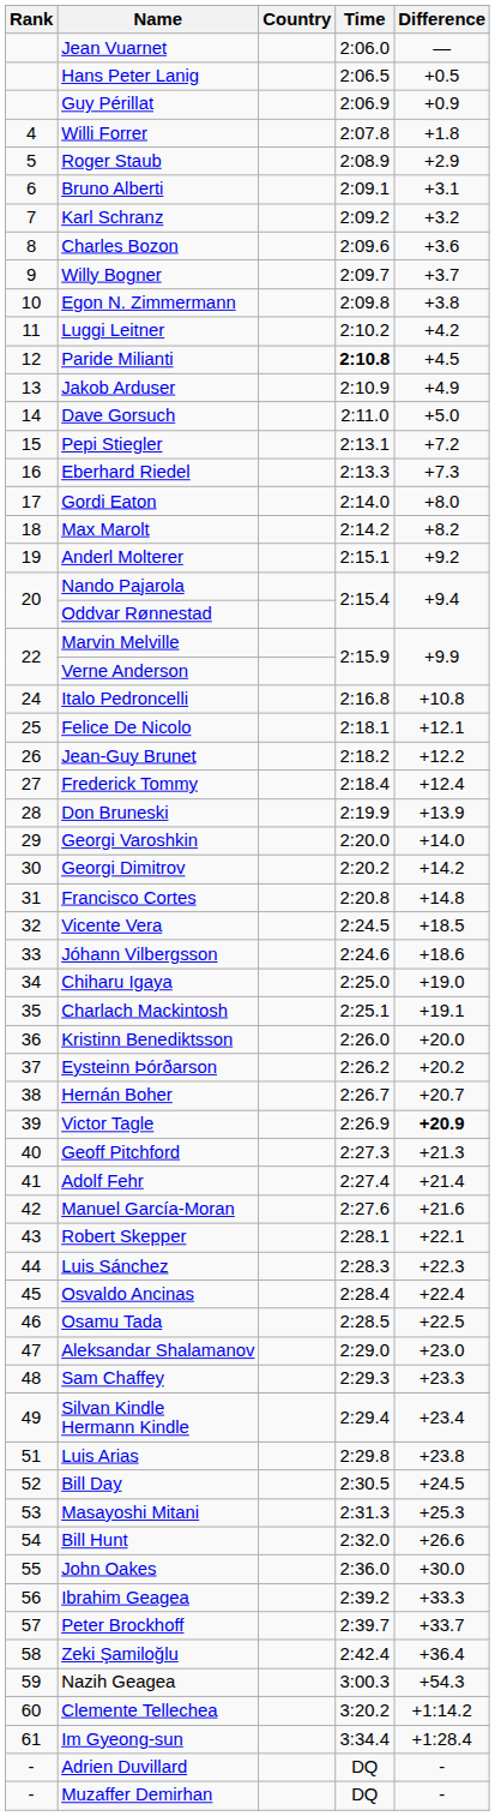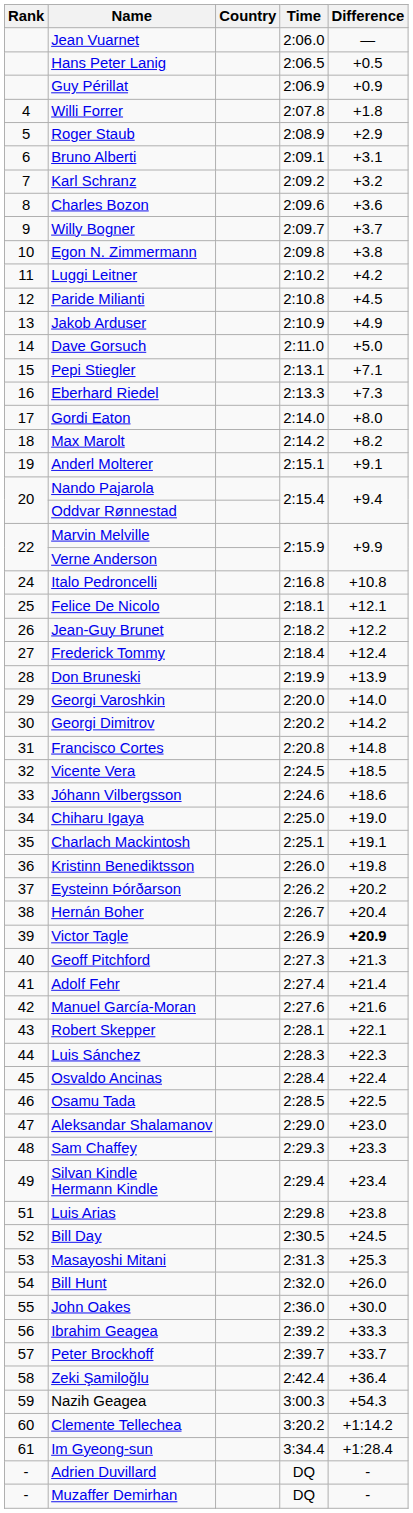 <table class="wikitable sortable" style="text-align:center">
 <tr>
 <th>Rank</th>
 <th>Name</th>
 <th>Country</th>
 <th>Time</th>
 <th>Difference</th>
 </tr>
 <tr>
 <td></td>
 <td align=left><a href='#'>Jean Vuarnet</a></td>
 <td align=left></td>
 <td>2:06.0</td>
 <td>—</td>
 </tr>
 <tr>
 <td></td>
 <td align=left><a href='#'>Hans Peter Lanig</a></td>
 <td align=left></td>
 <td>2:06.5</td>
 <td>+0.5</td>
 </tr>
 <tr>
 <td></td>
 <td align=left><a href='#'>Guy Périllat</a></td>
 <td align=left></td>
 <td>2:06.9</td>
 <td>+0.9</td>
 </tr>
 <tr>
 <td>4</td>
 <td align=left><a href='#'>Willi Forrer</a></td>
 <td align=left></td>
 <td>2:07.8</td>
 <td>+1.8</td>
 </tr>
 <tr>
 <td>5</td>
 <td align=left><a href='#'>Roger Staub</a></td>
 <td align=left></td>
 <td>2:08.9</td>
 <td>+2.9</td>
 </tr>
 <tr>
 <td>6</td>
 <td align=left><a href='#'>Bruno Alberti</a></td>
 <td align=left></td>
 <td>2:09.1</td>
 <td>+3.1</td>
 </tr>
 <tr>
 <td>7</td>
 <td align=left><a href='#'>Karl Schranz</a></td>
 <td align=left></td>
 <td>2:09.2</td>
 <td>+3.2</td>
 </tr>
 <tr>
 <td>8</td>
 <td align=left><a href='#'>Charles Bozon</a></td>
 <td align=left></td>
 <td>2:09.6</td>
 <td>+3.6</td>
 </tr>
 <tr>
 <td>9</td>
 <td align=left><a href='#'>Willy Bogner</a></td>
 <td align=left></td>
 <td>2:09.7</td>
 <td>+3.7</td>
 </tr>
 <tr>
 <td>10</td>
 <td align=left><a href='#'>Egon N. Zimmermann</a></td>
 <td align=left></td>
 <td>2:09.8</td>
 <td>+3.8</td>
 </tr>
 <tr>
 <td>11</td>
 <td align=left><a href='#'>Luggi Leitner</a></td>
 <td align=left></td>
 <td>2:10.2</td>
 <td>+4.2</td>
 </tr>
 <tr>
 <td>12</td>
 <td align=left><a href='#'>Paride Milianti</a></td>
 <td align=left></td>
-<td><strong>2:10.8</strong></td>
+<td>2:10.8</td>
 <td>+4.5</td>
 </tr>
 <tr>
 <td>13</td>
 <td align=left><a href='#'>Jakob Arduser</a></td>
 <td align=left></td>
 <td>2:10.9</td>
 <td>+4.9</td>
 </tr>
 <tr>
 <td>14</td>
 <td align=left><a href='#'>Dave Gorsuch</a></td>
 <td align=left></td>
 <td>2:11.0</td>
 <td>+5.0</td>
 </tr>
 <tr>
 <td>15</td>
 <td align=left><a href='#'>Pepi Stiegler</a></td>
 <td align=left></td>
 <td>2:13.1</td>
-<td>+7.2</td>
+<td>+7.1</td>
 </tr>
 <tr>
 <td>16</td>
 <td align=left><a href='#'>Eberhard Riedel</a></td>
 <td align=left></td>
 <td>2:13.3</td>
 <td>+7.3</td>
 </tr>
 <tr>
 <td>17</td>
 <td align=left><a href='#'>Gordi Eaton</a></td>
 <td align=left></td>
 <td>2:14.0</td>
 <td>+8.0</td>
 </tr>
 <tr>
 <td>18</td>
 <td align=left><a href='#'>Max Marolt</a></td>
 <td align=left></td>
 <td>2:14.2</td>
 <td>+8.2</td>
 </tr>
 <tr>
 <td>19</td>
 <td align=left><a href='#'>Anderl Molterer</a></td>
 <td align=left></td>
 <td>2:15.1</td>
-<td>+9.2</td>
+<td>+9.1</td>
 </tr>
 <tr>
 <td rowspan=2>20</td>
 <td align=left><a href='#'>Nando Pajarola</a></td>
 <td align=left></td>
 <td rowspan=2>2:15.4</td>
 <td rowspan=2>+9.4</td>
 </tr>
 <tr>
 <td align=left><a href='#'>Oddvar Rønnestad</a></td>
 <td align=left></td>
 </tr>
 <tr>
 <td rowspan=2>22</td>
 <td align=left><a href='#'>Marvin Melville</a></td>
 <td align=left></td>
 <td rowspan=2>2:15.9</td>
 <td rowspan=2>+9.9</td>
 </tr>
 <tr>
 <td align=left><a href='#'>Verne Anderson</a></td>
 <td align=left></td>
 </tr>
 <tr>
 <td>24</td>
 <td align=left><a href='#'>Italo Pedroncelli</a></td>
 <td align=left></td>
 <td>2:16.8</td>
 <td>+10.8</td>
 </tr>
 <tr>
 <td>25</td>
 <td align=left><a href='#'>Felice De Nicolo</a></td>
 <td align=left></td>
 <td>2:18.1</td>
 <td>+12.1</td>
 </tr>
 <tr>
 <td>26</td>
 <td align=left><a href='#'>Jean-Guy Brunet</a></td>
 <td align=left></td>
 <td>2:18.2</td>
 <td>+12.2</td>
 </tr>
 <tr>
 <td>27</td>
 <td align=left><a href='#'>Frederick Tommy</a></td>
 <td align=left></td>
 <td>2:18.4</td>
 <td>+12.4</td>
 </tr>
 <tr>
 <td>28</td>
 <td align=left><a href='#'>Don Bruneski</a></td>
 <td align=left></td>
 <td>2:19.9</td>
 <td>+13.9</td>
 </tr>
 <tr>
 <td>29</td>
 <td align=left><a href='#'>Georgi Varoshkin</a></td>
 <td align=left></td>
 <td>2:20.0</td>
 <td>+14.0</td>
 </tr>
 <tr>
 <td>30</td>
 <td align=left><a href='#'>Georgi Dimitrov</a></td>
 <td align=left></td>
 <td>2:20.2</td>
 <td>+14.2</td>
 </tr>
 <tr>
 <td>31</td>
 <td align=left><a href='#'>Francisco Cortes</a></td>
 <td align=left></td>
 <td>2:20.8</td>
 <td>+14.8</td>
 </tr>
 <tr>
 <td>32</td>
 <td align=left><a href='#'>Vicente Vera</a></td>
 <td align=left></td>
 <td>2:24.5</td>
 <td>+18.5</td>
 </tr>
 <tr>
 <td>33</td>
 <td align=left><a href='#'>Jóhann Vilbergsson</a></td>
 <td align=left></td>
 <td>2:24.6</td>
 <td>+18.6</td>
 </tr>
 <tr>
 <td>34</td>
 <td align=left><a href='#'>Chiharu Igaya</a></td>
 <td align=left></td>
 <td>2:25.0</td>
 <td>+19.0</td>
 </tr>
 <tr>
 <td>35</td>
 <td align=left><a href='#'>Charlach Mackintosh</a></td>
 <td align=left></td>
 <td>2:25.1</td>
 <td>+19.1</td>
 </tr>
 <tr>
 <td>36</td>
 <td align=left><a href='#'>Kristinn Benediktsson</a></td>
 <td align=left></td>
 <td>2:26.0</td>
-<td>+20.0</td>
+<td>+19.8</td>
 </tr>
 <tr>
 <td>37</td>
 <td align=left><a href='#'>Eysteinn Þórðarson</a></td>
 <td align=left></td>
 <td>2:26.2</td>
 <td>+20.2</td>
 </tr>
 <tr>
 <td>38</td>
 <td align=left><a href='#'>Hernán Boher</a></td>
 <td align=left></td>
 <td>2:26.7</td>
-<td>+20.7</td>
+<td>+20.4</td>
 </tr>
 <tr>
 <td>39</td>
 <td align=left><a href='#'>Victor Tagle</a></td>
 <td align=left></td>
 <td>2:26.9</td>
 <td><strong>+20.9</strong></td>
 </tr>
 <tr>
 <td>40</td>
 <td align=left><a href='#'>Geoff Pitchford</a></td>
 <td align=left></td>
 <td>2:27.3</td>
 <td>+21.3</td>
 </tr>
 <tr>
 <td>41</td>
 <td align=left><a href='#'>Adolf Fehr</a></td>
 <td align=left></td>
 <td>2:27.4</td>
 <td>+21.4</td>
 </tr>
 <tr>
 <td>42</td>
 <td align=left><a href='#'>Manuel García-Moran</a></td>
 <td align=left></td>
 <td>2:27.6</td>
 <td>+21.6</td>
 </tr>
 <tr>
 <td>43</td>
 <td align=left><a href='#'>Robert Skepper</a></td>
 <td align=left></td>
 <td>2:28.1</td>
 <td>+22.1</td>
 </tr>
 <tr>
 <td>44</td>
 <td align=left><a href='#'>Luis Sánchez</a></td>
 <td align=left></td>
 <td>2:28.3</td>
 <td>+22.3</td>
 </tr>
 <tr>
 <td>45</td>
 <td align=left><a href='#'>Osvaldo Ancinas</a></td>
 <td align=left></td>
 <td>2:28.4</td>
 <td>+22.4</td>
 </tr>
 <tr>
 <td>46</td>
 <td align=left><a href='#'>Osamu Tada</a></td>
 <td align=left></td>
 <td>2:28.5</td>
 <td>+22.5</td>
 </tr>
 <tr>
 <td>47</td>
 <td align=left><a href='#'>Aleksandar Shalamanov</a></td>
 <td align=left></td>
 <td>2:29.0</td>
 <td>+23.0</td>
 </tr>
 <tr>
 <td>48</td>
 <td align=left><a href='#'>Sam Chaffey</a></td>
 <td align=left></td>
 <td>2:29.3</td>
 <td>+23.3</td>
 </tr>
 <tr>
 <td>49</td>
 <td align=left><a href='#'>Silvan Kindle</a><br><a href='#'>Hermann Kindle</a></td>
 <td align=left></td>
 <td>2:29.4</td>
 <td>+23.4</td>
 </tr>
 <tr>
 <td>51</td>
 <td align=left><a href='#'>Luis Arias</a></td>
 <td align=left></td>
 <td>2:29.8</td>
 <td>+23.8</td>
 </tr>
 <tr>
 <td>52</td>
 <td align=left><a href='#'>Bill Day</a></td>
 <td align=left></td>
 <td>2:30.5</td>
 <td>+24.5</td>
 </tr>
 <tr>
 <td>53</td>
 <td align=left><a href='#'>Masayoshi Mitani</a></td>
 <td align=left></td>
 <td>2:31.3</td>
 <td>+25.3</td>
 </tr>
 <tr>
 <td>54</td>
 <td align=left><a href='#'>Bill Hunt</a></td>
 <td align=left></td>
 <td>2:32.0</td>
-<td>+26.6</td>
+<td>+26.0</td>
 </tr>
 <tr>
 <td>55</td>
 <td align=left><a href='#'>John Oakes</a></td>
 <td align=left></td>
 <td>2:36.0</td>
 <td>+30.0</td>
 </tr>
 <tr>
 <td>56</td>
 <td align=left><a href='#'>Ibrahim Geagea</a></td>
 <td align=left></td>
 <td>2:39.2</td>
 <td>+33.3</td>
 </tr>
 <tr>
 <td>57</td>
 <td align=left><a href='#'>Peter Brockhoff</a></td>
 <td align=left></td>
 <td>2:39.7</td>
 <td>+33.7</td>
 </tr>
 <tr>
 <td>58</td>
 <td align=left><a href='#'>Zeki Şamiloğlu</a></td>
 <td align=left></td>
 <td>2:42.4</td>
 <td>+36.4</td>
 </tr>
 <tr>
 <td>59</td>
 <td align=left>Nazih Geagea</td>
 <td align=left></td>
 <td>3:00.3</td>
 <td>+54.3</td>
 </tr>
 <tr>
 <td>60</td>
 <td align=left><a href='#'>Clemente Tellechea</a></td>
 <td align=left></td>
 <td>3:20.2</td>
 <td>+1:14.2</td>
 </tr>
 <tr>
 <td>61</td>
 <td align=left><a href='#'>Im Gyeong-sun</a></td>
 <td align=left></td>
 <td>3:34.4</td>
 <td>+1:28.4</td>
 </tr>
 <tr>
 <td>-</td>
 <td align=left><a href='#'>Adrien Duvillard</a></td>
 <td align=left></td>
 <td>DQ</td>
 <td>-</td>
 </tr>
 <tr>
 <td>-</td>
 <td align=left><a href='#'>Muzaffer Demirhan</a></td>
 <td align=left></td>
 <td>DQ</td>
 <td>-</td>
 </tr>
 </table>
